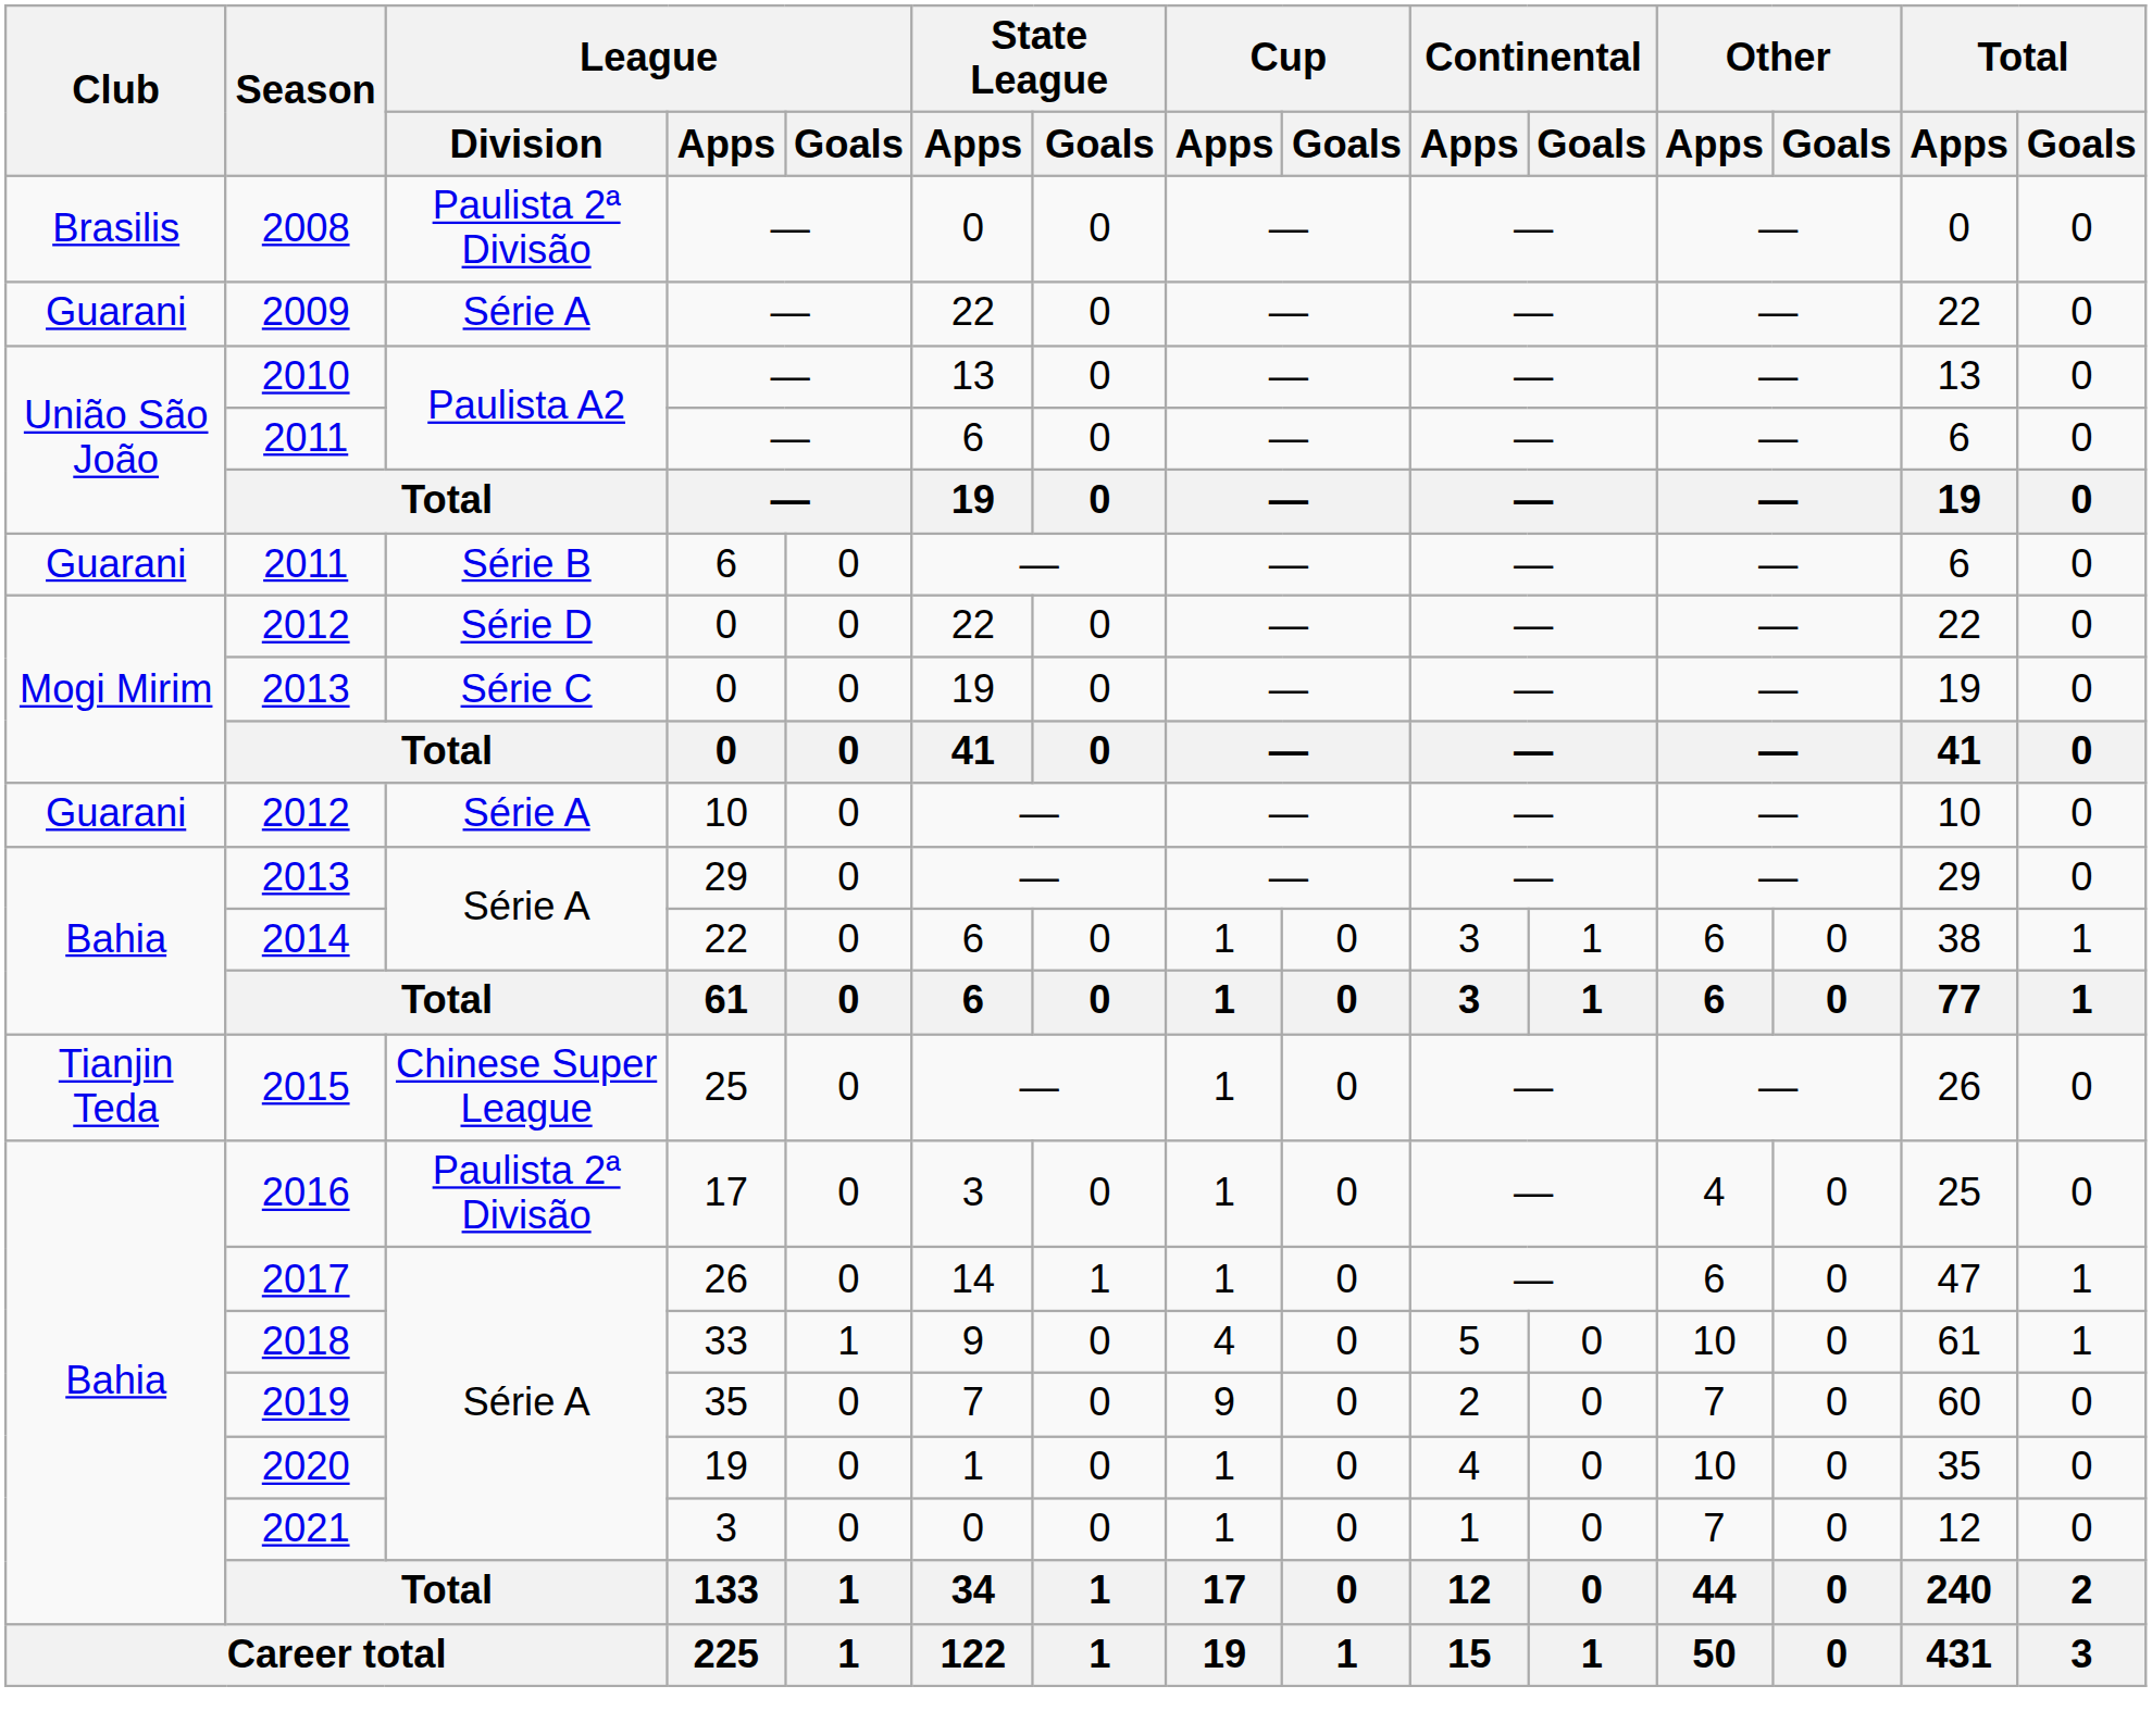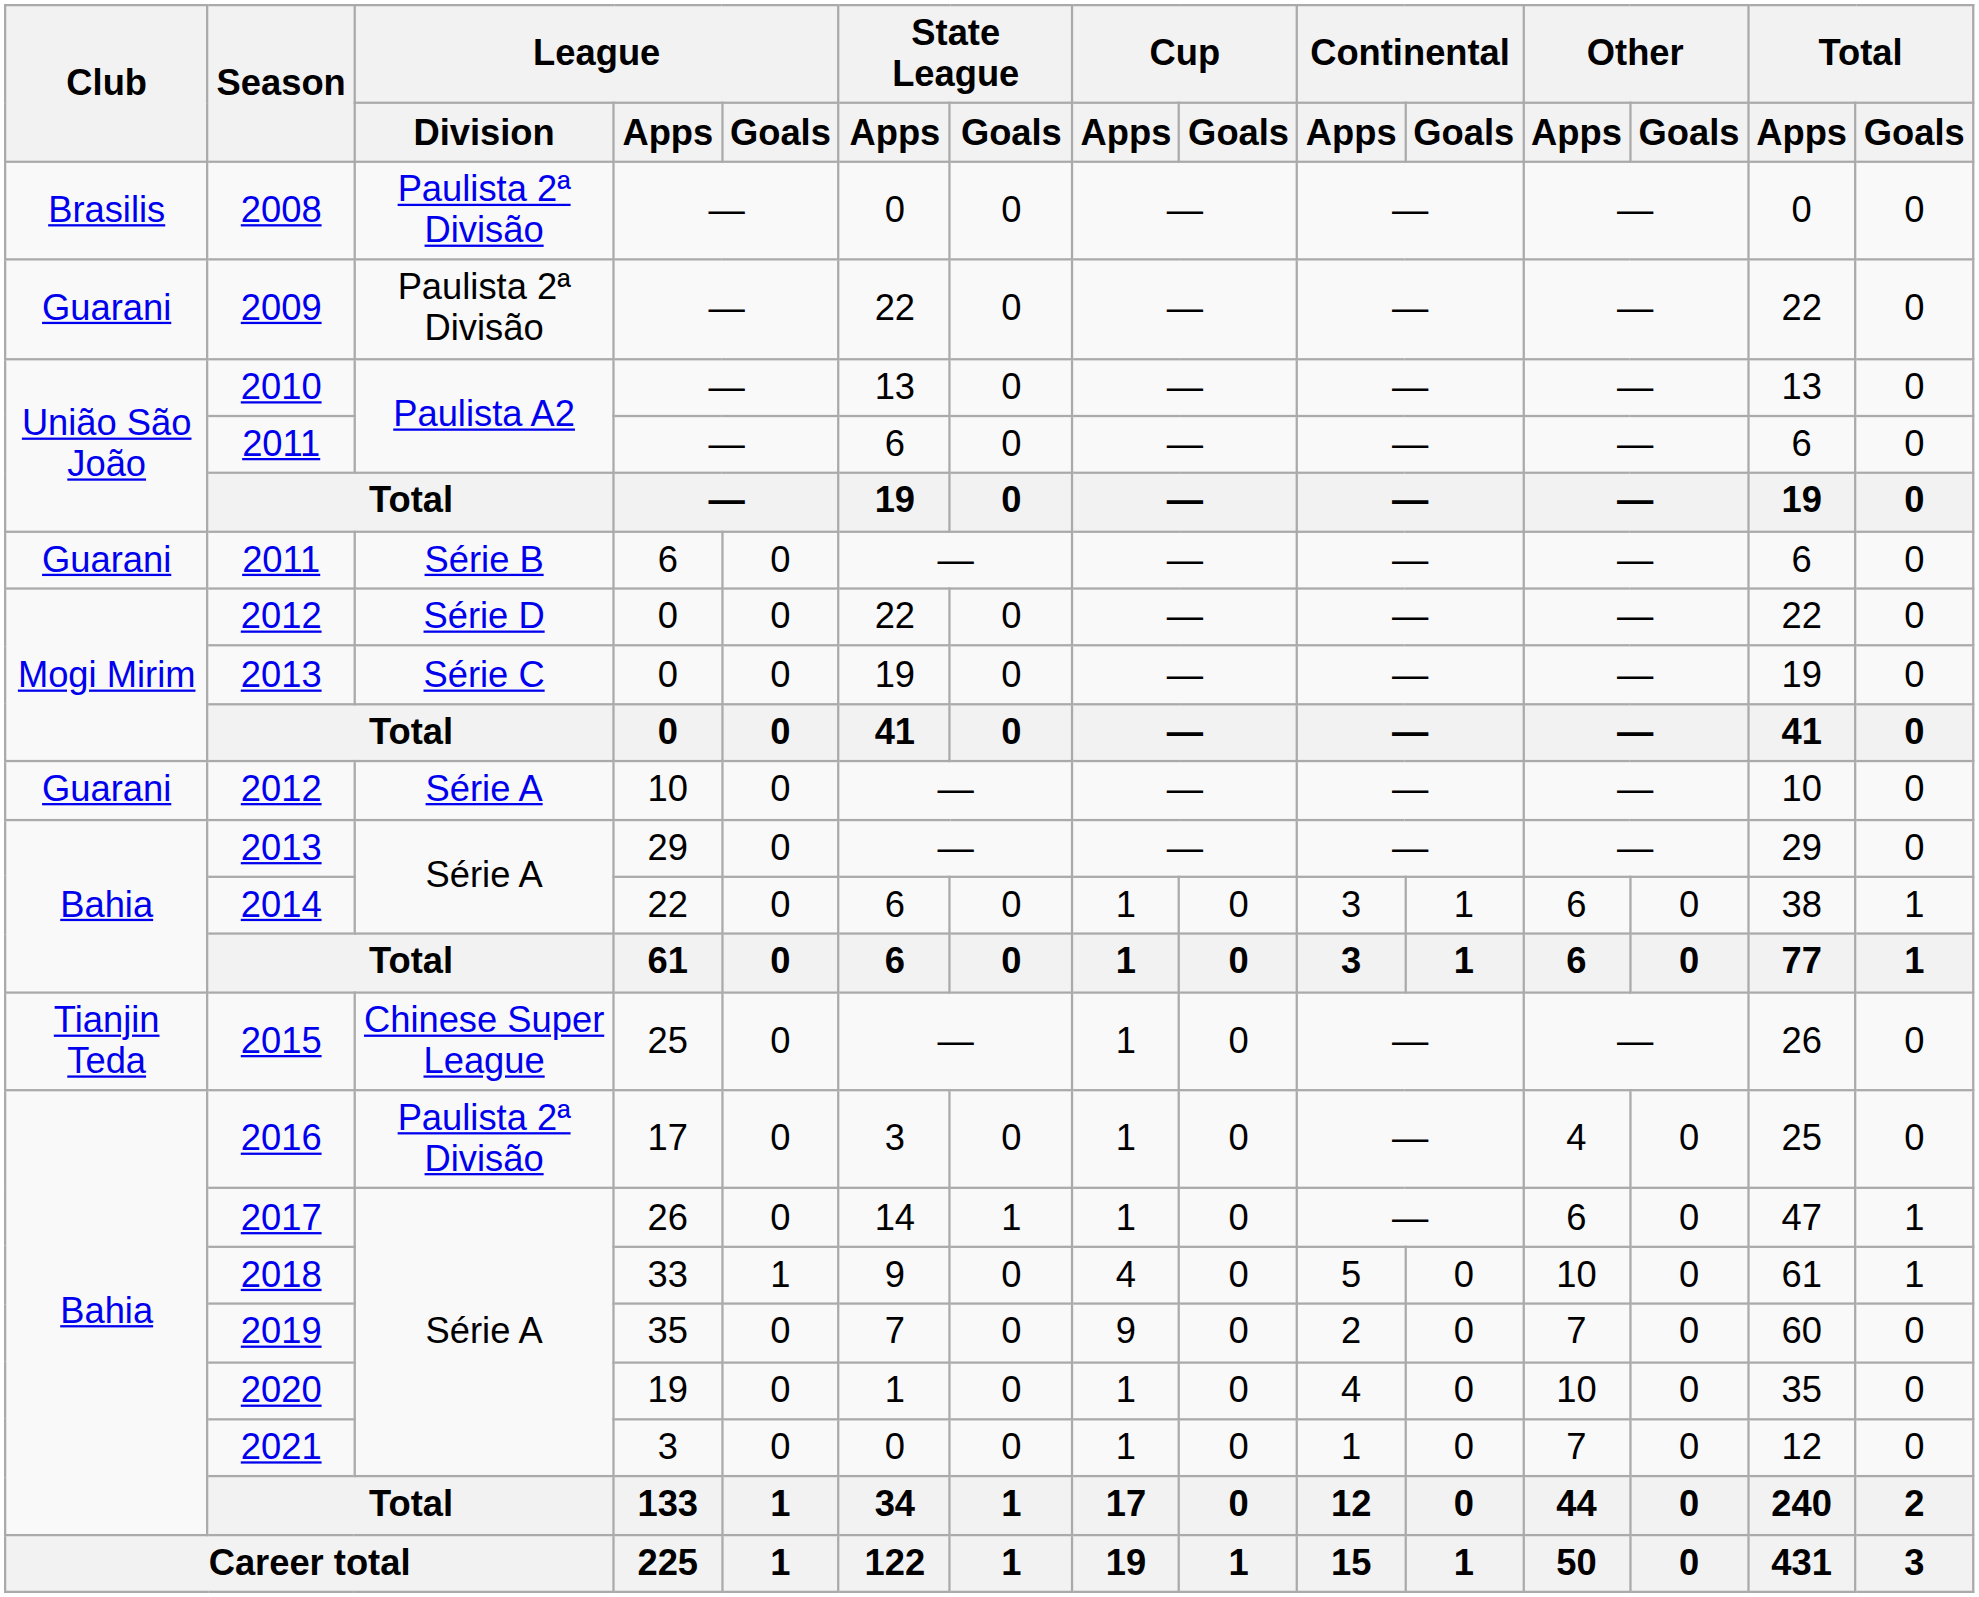 <table class="wikitable" style="text-align: center;">
 <tr>
 <th rowspan="2">Club</th>
 <th rowspan="2">Season</th>
 <th colspan="3">League</th>
 <th colspan="2">State League</th>
 <th colspan="2">Cup</th>
 <th colspan="2">Continental</th>
 <th colspan="2">Other</th>
 <th colspan="2">Total</th>
 </tr>
 <tr>
 <th>Division</th>
 <th>Apps</th>
 <th>Goals</th>
 <th>Apps</th>
 <th>Goals</th>
 <th>Apps</th>
 <th>Goals</th>
 <th>Apps</th>
 <th>Goals</th>
 <th>Apps</th>
 <th>Goals</th>
 <th>Apps</th>
 <th>Goals</th>
 </tr>
 <tr>
 <td valign="center"><a href='#'>Brasilis</a></td>
 <td><a href='#'>2008</a></td>
 <td><a href='#'>Paulista 2ª Divisão</a></td>
 <td colspan=2>—</td>
 <td>0</td>
 <td>0</td>
 <td colspan=2>—</td>
 <td colspan=2>—</td>
 <td colspan=2>—</td>
 <td>0</td>
 <td>0</td>
 </tr>
 <tr>
 <td valign="center"><a href='#'>Guarani</a></td>
 <td><a href='#'>2009</a></td>
-<td><a href='#'>Série A</a></td>
+<td>Paulista 2ª Divisão</td>
 <td colspan=2>—</td>
 <td>22</td>
 <td>0</td>
 <td colspan=2>—</td>
 <td colspan=2>—</td>
 <td colspan=2>—</td>
 <td>22</td>
 <td>0</td>
 </tr>
 <tr>
 <td rowspan="3" valign="center"><a href='#'>União São João</a></td>
 <td><a href='#'>2010</a></td>
 <td rowspan="2"><a href='#'>Paulista A2</a></td>
 <td colspan=2>—</td>
 <td>13</td>
 <td>0</td>
 <td colspan=2>—</td>
 <td colspan=2>—</td>
 <td colspan=2>—</td>
 <td>13</td>
 <td>0</td>
 </tr>
 <tr>
 <td><a href='#'>2011</a></td>
 <td colspan=2>—</td>
 <td>6</td>
 <td>0</td>
 <td colspan=2>—</td>
 <td colspan=2>—</td>
 <td colspan=2>—</td>
 <td>6</td>
 <td>0</td>
 </tr>
 <tr>
 <th colspan="2">Total</th>
 <th colspan=2>—</th>
 <th>19</th>
 <th>0</th>
 <th colspan=2>—</th>
 <th colspan=2>—</th>
 <th colspan=2>—</th>
 <th>19</th>
 <th>0</th>
 </tr>
 <tr>
 <td valign="center"><a href='#'>Guarani</a></td>
 <td><a href='#'>2011</a></td>
 <td><a href='#'>Série B</a></td>
 <td>6</td>
 <td>0</td>
 <td colspan=2>—</td>
 <td colspan=2>—</td>
 <td colspan=2>—</td>
 <td colspan=2>—</td>
 <td>6</td>
 <td>0</td>
 </tr>
 <tr>
 <td rowspan="3" valign="center"><a href='#'>Mogi Mirim</a></td>
 <td><a href='#'>2012</a></td>
 <td><a href='#'>Série D</a></td>
 <td>0</td>
 <td>0</td>
 <td>22</td>
 <td>0</td>
 <td colspan=2>—</td>
 <td colspan=2>—</td>
 <td colspan=2>—</td>
 <td>22</td>
 <td>0</td>
 </tr>
 <tr>
 <td><a href='#'>2013</a></td>
 <td><a href='#'>Série C</a></td>
 <td>0</td>
 <td>0</td>
 <td>19</td>
 <td>0</td>
 <td colspan=2>—</td>
 <td colspan=2>—</td>
 <td colspan=2>—</td>
 <td>19</td>
 <td>0</td>
 </tr>
 <tr>
 <th colspan="2">Total</th>
 <th>0</th>
 <th>0</th>
 <th>41</th>
 <th>0</th>
 <th colspan=2>—</th>
 <th colspan=2>—</th>
 <th colspan=2>—</th>
 <th>41</th>
 <th>0</th>
 </tr>
 <tr>
 <td valign="center"><a href='#'>Guarani</a></td>
 <td><a href='#'>2012</a></td>
 <td><a href='#'>Série A</a></td>
 <td>10</td>
 <td>0</td>
 <td colspan=2>—</td>
 <td colspan=2>—</td>
 <td colspan=2>—</td>
 <td colspan=2>—</td>
 <td>10</td>
 <td>0</td>
 </tr>
 <tr>
 <td rowspan="3" valign="center"><a href='#'>Bahia</a></td>
 <td><a href='#'>2013</a></td>
 <td rowspan="2">Série A</td>
 <td>29</td>
 <td>0</td>
 <td colspan=2>—</td>
 <td colspan=2>—</td>
 <td colspan=2>—</td>
 <td colspan=2>—</td>
 <td>29</td>
 <td>0</td>
 </tr>
 <tr>
 <td><a href='#'>2014</a></td>
 <td>22</td>
 <td>0</td>
 <td>6</td>
 <td>0</td>
 <td>1</td>
 <td>0</td>
 <td>3</td>
 <td>1</td>
 <td>6</td>
 <td>0</td>
 <td>38</td>
 <td>1</td>
 </tr>
 <tr>
 <th colspan="2">Total</th>
 <th>61</th>
 <th>0</th>
 <th>6</th>
 <th>0</th>
 <th>1</th>
 <th>0</th>
 <th>3</th>
 <th>1</th>
 <th>6</th>
 <th>0</th>
 <th>77</th>
 <th>1</th>
 </tr>
 <tr>
 <td valign="center"><a href='#'>Tianjin Teda</a></td>
 <td><a href='#'>2015</a></td>
 <td><a href='#'>Chinese Super League</a></td>
 <td>25</td>
 <td>0</td>
 <td colspan=2>—</td>
 <td>1</td>
 <td>0</td>
 <td colspan=2>—</td>
 <td colspan=2>—</td>
 <td>26</td>
 <td>0</td>
 </tr>
 <tr>
 <td rowspan="7" valign="center"><a href='#'>Bahia</a></td>
 <td><a href='#'>2016</a></td>
 <td><a href='#'>Paulista 2ª Divisão</a></td>
 <td>17</td>
 <td>0</td>
 <td>3</td>
 <td>0</td>
 <td>1</td>
 <td>0</td>
 <td colspan=2>—</td>
 <td>4</td>
 <td>0</td>
 <td>25</td>
 <td>0</td>
 </tr>
 <tr>
 <td><a href='#'>2017</a></td>
 <td rowspan="5">Série A</td>
 <td>26</td>
 <td>0</td>
 <td>14</td>
 <td>1</td>
 <td>1</td>
 <td>0</td>
 <td colspan=2>—</td>
 <td>6</td>
 <td>0</td>
 <td>47</td>
 <td>1</td>
 </tr>
 <tr>
 <td><a href='#'>2018</a></td>
 <td>33</td>
 <td>1</td>
 <td>9</td>
 <td>0</td>
 <td>4</td>
 <td>0</td>
 <td>5</td>
 <td>0</td>
 <td>10</td>
 <td>0</td>
 <td>61</td>
 <td>1</td>
 </tr>
 <tr>
 <td><a href='#'>2019</a></td>
 <td>35</td>
 <td>0</td>
 <td>7</td>
 <td>0</td>
 <td>9</td>
 <td>0</td>
 <td>2</td>
 <td>0</td>
 <td>7</td>
 <td>0</td>
 <td>60</td>
 <td>0</td>
 </tr>
 <tr>
 <td><a href='#'>2020</a></td>
 <td>19</td>
 <td>0</td>
 <td>1</td>
 <td>0</td>
 <td>1</td>
 <td>0</td>
 <td>4</td>
 <td>0</td>
 <td>10</td>
 <td>0</td>
 <td>35</td>
 <td>0</td>
 </tr>
 <tr>
 <td><a href='#'>2021</a></td>
 <td>3</td>
 <td>0</td>
 <td>0</td>
 <td>0</td>
 <td>1</td>
 <td>0</td>
 <td>1</td>
 <td>0</td>
 <td>7</td>
 <td>0</td>
 <td>12</td>
 <td>0</td>
 </tr>
 <tr>
 <th colspan="2">Total</th>
 <th>133</th>
 <th>1</th>
 <th>34</th>
 <th>1</th>
 <th>17</th>
 <th>0</th>
 <th>12</th>
 <th>0</th>
 <th>44</th>
 <th>0</th>
 <th>240</th>
 <th>2</th>
 </tr>
 <tr>
 <th colspan="3"><strong>Career total</strong></th>
 <th>225</th>
 <th>1</th>
 <th>122</th>
 <th>1</th>
 <th>19</th>
 <th>1</th>
 <th>15</th>
 <th>1</th>
 <th>50</th>
 <th>0</th>
 <th>431</th>
 <th>3</th>
 </tr>
 </table>
